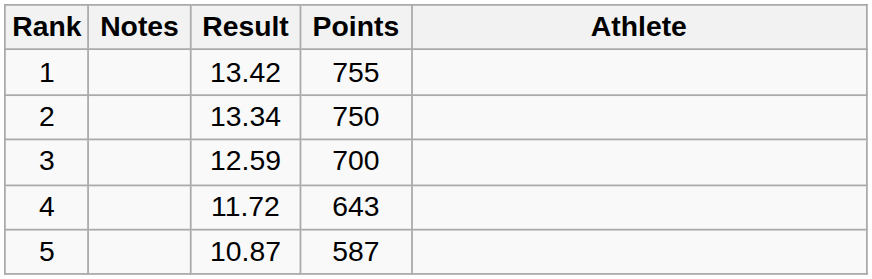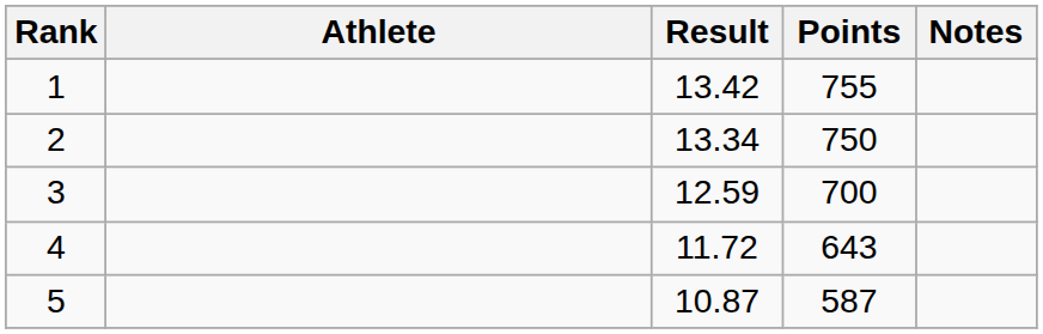 <table class="wikitable" style="text-align:center">
 <tr>
 <th width=40>Rank</th>
-<th width=50>Notes</th>
+<th width=250>Athlete</th>
 <th width=55>Result</th>
 <th width=55>Points</th>
-<th width=250>Athlete</th>
+<th width=50>Notes</th>
 </tr>
 <tr>
 <td>1</td>
-<td></td>
+<td align=left></td>
 <td>13.42</td>
 <td>755</td>
-<td align=left></td>
+<td></td>
 </tr>
 <tr>
 <td>2</td>
-<td></td>
+<td align=left></td>
 <td>13.34</td>
 <td>750</td>
-<td align=left></td>
+<td></td>
 </tr>
 <tr>
 <td>3</td>
-<td></td>
+<td align=left></td>
 <td>12.59</td>
 <td>700</td>
-<td align=left></td>
+<td></td>
 </tr>
 <tr>
 <td>4</td>
-<td></td>
+<td align=left></td>
 <td>11.72</td>
 <td>643</td>
-<td align=left></td>
+<td></td>
 </tr>
 <tr>
 <td>5</td>
-<td></td>
+<td align=left></td>
 <td>10.87</td>
 <td>587</td>
-<td align=left></td>
+<td></td>
 </tr>
 </table>
